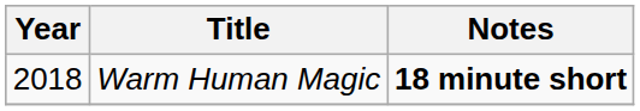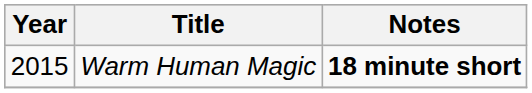 <table class="wikitable sortable">
 <tr>
 <th>Year</th>
 <th>Title</th>
 <th class="unsortable">Notes</th>
 </tr>
 <tr>
-<td>2018</td>
+<td>2015</td>
 <td><em>Warm Human Magic</em></td>
 <td><strong>18 minute short</strong></td>
 </tr>
 <tr>
 </tr>
 </table>
